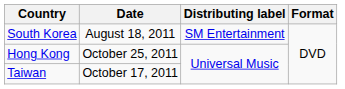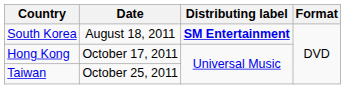 <table class="wikitable">
 <tr>
 <th>Country</th>
 <th>Date</th>
 <th>Distributing label</th>
 <th>Format</th>
 </tr>
 <tr>
 <td><a href='#'>South Korea</a></td>
 <td style="text-align:center;">August 18, 2011</td>
-<td style="text-align:center;"><a href='#'>SM Entertainment</a></td>
+<td style="text-align:center;"><strong><a href='#'>SM Entertainment</a></strong></td>
 <td rowspan="3" style="text-align:center;">DVD</td>
 </tr>
 <tr>
 <td><a href='#'>Hong Kong</a></td>
-<td style="text-align:center;">October 25, 2011</td>
+<td style="text-align:center;">October 17, 2011</td>
 <td rowspan="2" style="text-align:center;"><a href='#'>Universal Music</a></td>
 </tr>
 <tr>
 <td><a href='#'>Taiwan</a></td>
-<td style="text-align:center;">October 17, 2011</td>
+<td style="text-align:center;">October 25, 2011</td>
 </tr>
 </table>
